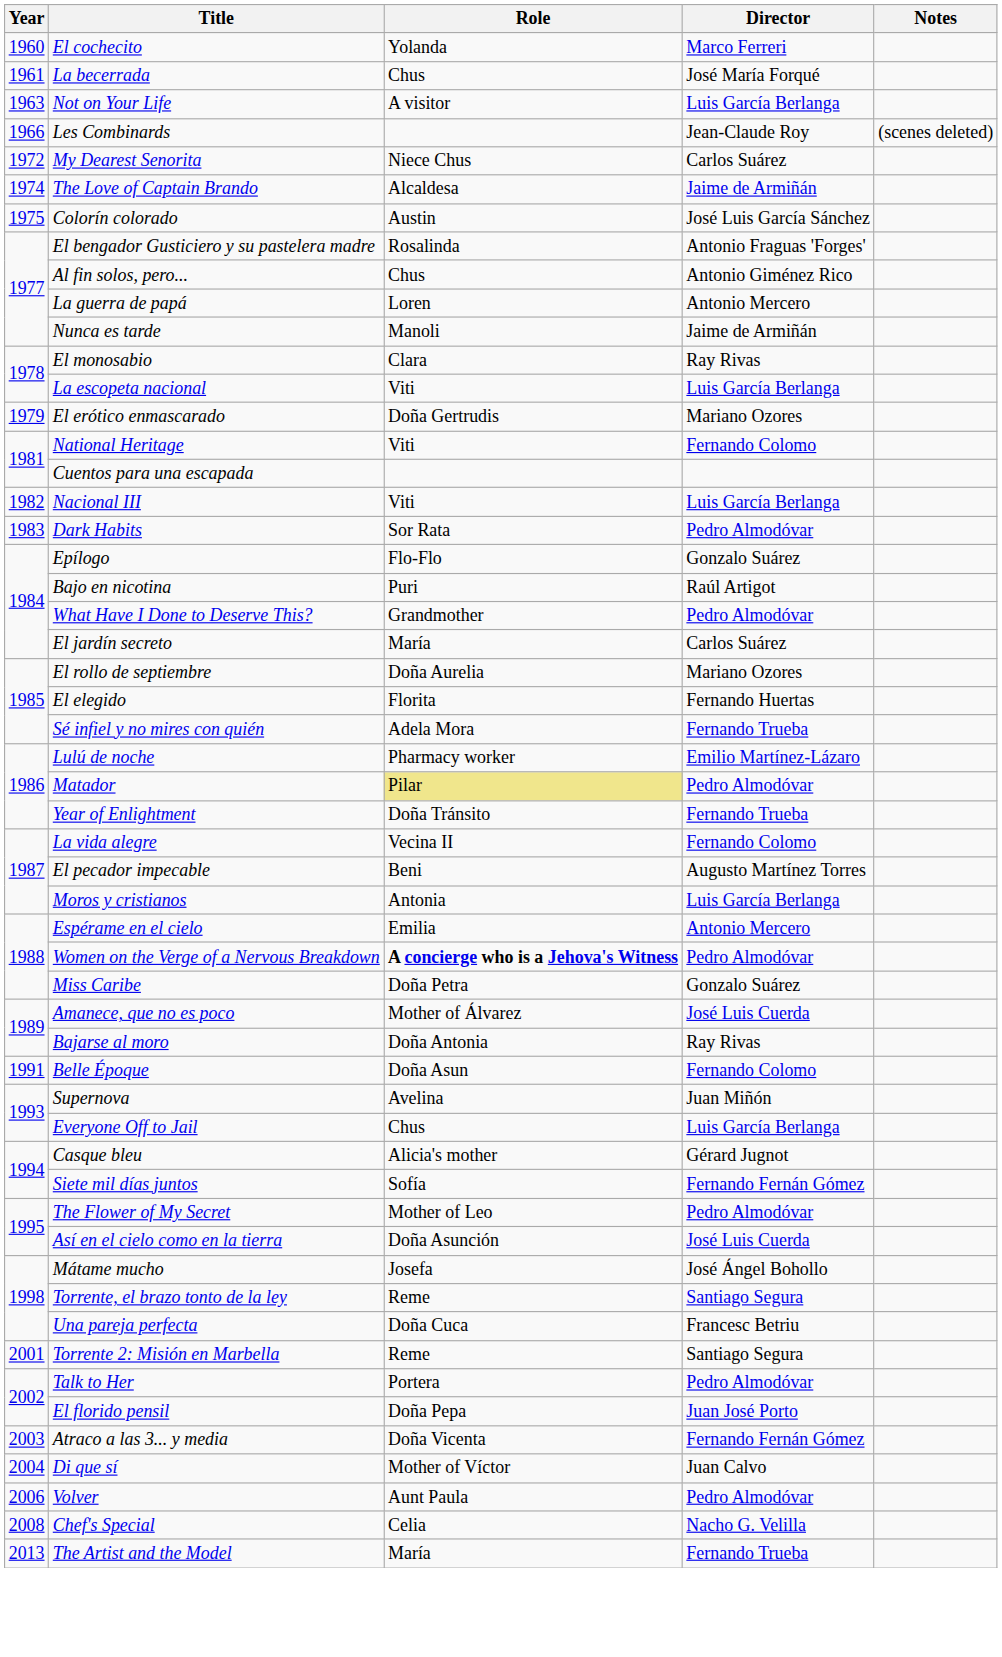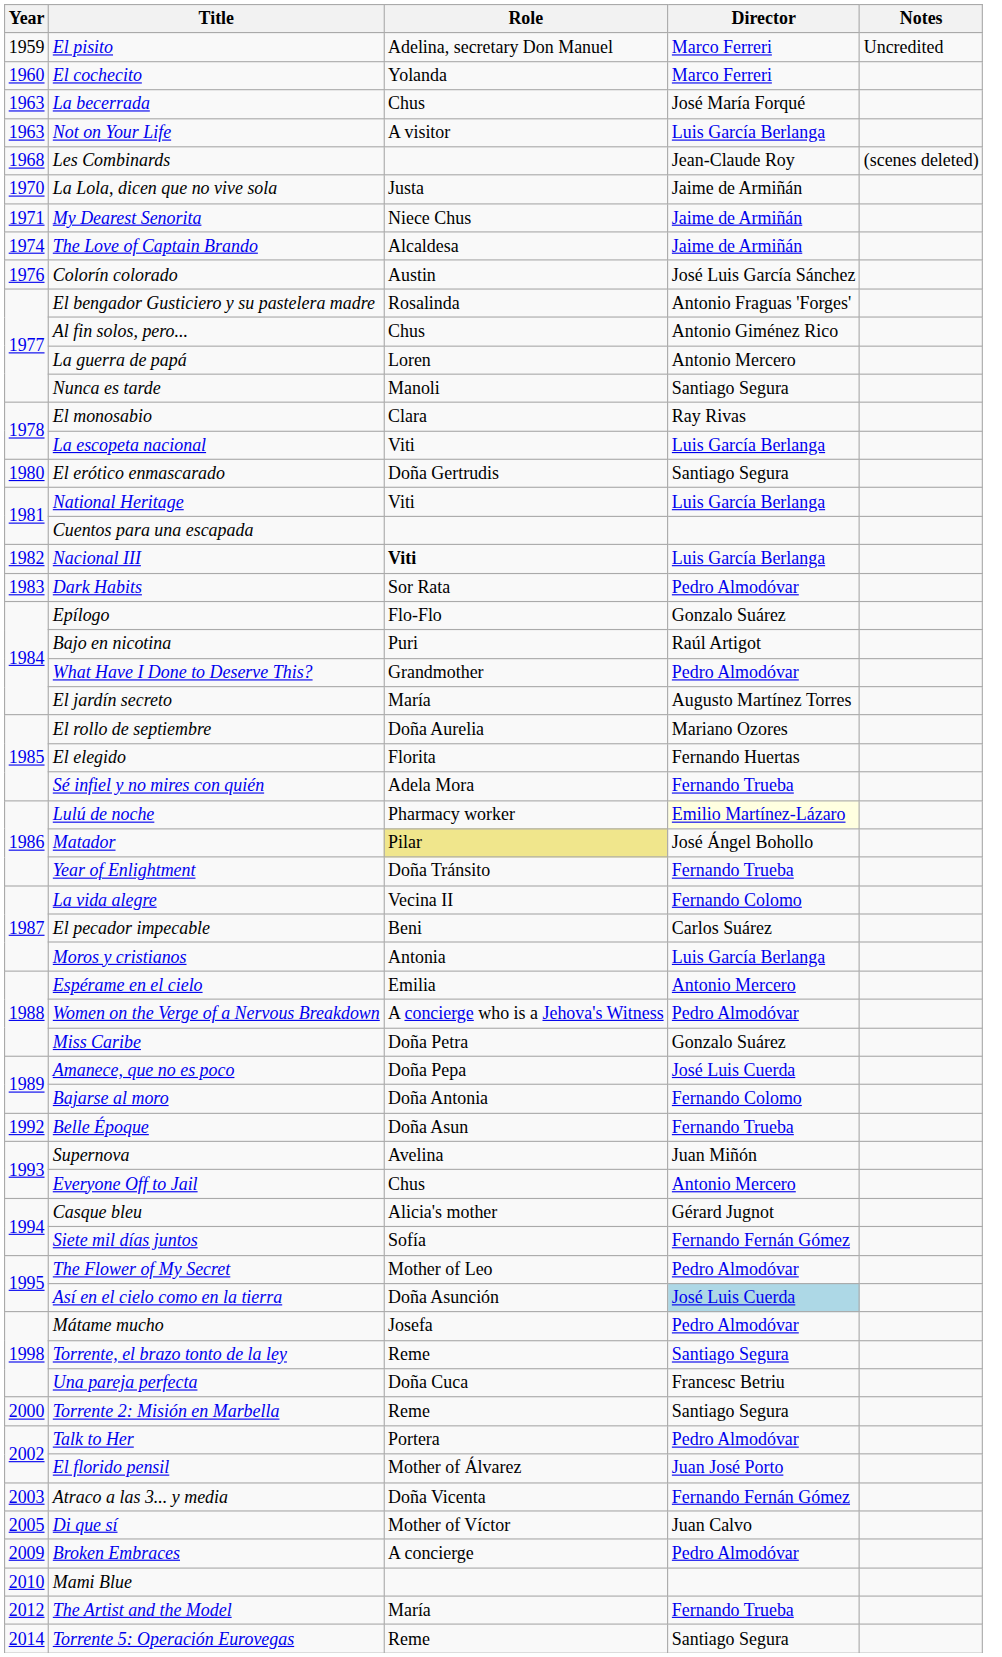 <table class="wikitable sortable" border="1">
 <tr>
 <th>Year</th>
 <th>Title</th>
 <th>Role</th>
 <th>Director</th>
 <th>Notes</th>
 </tr>
 <tr>
+<td>1959</td>
+<td><em><a href='#'>El pisito</a></em></td>
+<td>Adelina, secretary Don Manuel</td>
+<td><a href='#'>Marco Ferreri</a></td>
+<td>Uncredited</td>
+</tr>
+<tr>
 <td><a href='#'>1960</a></td>
 <td><em><a href='#'>El cochecito</a></em></td>
 <td>Yolanda</td>
 <td><a href='#'>Marco Ferreri</a></td>
 <td></td>
 </tr>
 <tr>
-<td><a href='#'>1961</a></td>
+<td><a href='#'>1963</a></td>
 <td><em><a href='#'>La becerrada</a></em></td>
 <td>Chus</td>
 <td>José María Forqué</td>
 <td></td>
 </tr>
 <tr>
 <td><a href='#'>1963</a></td>
 <td><em><a href='#'>Not on Your Life</a></em></td>
 <td>A visitor</td>
 <td><a href='#'>Luis García Berlanga</a></td>
 <td></td>
 </tr>
 <tr>
-<td><a href='#'>1966</a></td>
+<td><a href='#'>1968</a></td>
 <td><em>Les Combinards</em></td>
 <td></td>
 <td>Jean-Claude Roy</td>
 <td>(scenes deleted)</td>
 </tr>
 <tr>
-<td><a href='#'>1972</a></td>
+<td><a href='#'>1970</a></td>
+<td><em>La Lola, dicen que no vive sola</em></td>
+<td>Justa</td>
+<td>Jaime de Armiñán</td>
+<td></td>
+</tr>
+<tr>
+<td><a href='#'>1971</a></td>
 <td><em><a href='#'>My Dearest Senorita</a></em></td>
 <td>Niece Chus</td>
-<td>Carlos Suárez</td>
+<td><a href='#'>Jaime de Armiñán</a></td>
 <td></td>
 </tr>
 <tr>
 <td><a href='#'>1974</a></td>
 <td><em><a href='#'>The Love of Captain Brando</a></em></td>
 <td>Alcaldesa</td>
 <td><a href='#'>Jaime de Armiñán</a></td>
 <td></td>
 </tr>
 <tr>
-<td><a href='#'>1975</a></td>
+<td><a href='#'>1976</a></td>
 <td><em>Colorín colorado</em></td>
 <td>Austin</td>
 <td>José Luis García Sánchez</td>
 <td></td>
 </tr>
 <tr>
 <td rowspan=4><a href='#'>1977</a></td>
 <td><em>El bengador Gusticiero y su pastelera madre</em></td>
 <td>Rosalinda</td>
 <td>Antonio Fraguas 'Forges'</td>
 <td></td>
 </tr>
 <tr>
 <td><em>Al fin solos, pero...</em></td>
 <td>Chus</td>
 <td>Antonio Giménez Rico</td>
 <td></td>
 </tr>
 <tr>
 <td><em>La guerra de papá</em></td>
 <td>Loren</td>
 <td>Antonio Mercero</td>
 <td></td>
 </tr>
 <tr>
 <td><em>Nunca es tarde</em></td>
 <td>Manoli</td>
-<td>Jaime de Armiñán</td>
+<td>Santiago Segura</td>
 <td></td>
 </tr>
 <tr>
 <td rowspan=2><a href='#'>1978</a></td>
 <td><em>El monosabio</em></td>
 <td>Clara</td>
 <td>Ray Rivas</td>
 <td></td>
 </tr>
 <tr>
 <td><em><a href='#'>La escopeta nacional</a></em></td>
 <td>Viti</td>
 <td><a href='#'>Luis García Berlanga</a></td>
 <td></td>
 </tr>
 <tr>
-<td><a href='#'>1979</a></td>
+<td><a href='#'>1980</a></td>
 <td><em>El erótico enmascarado</em></td>
 <td>Doña Gertrudis</td>
-<td>Mariano Ozores</td>
+<td>Santiago Segura</td>
 <td></td>
 </tr>
 <tr>
 <td rowspan=2><a href='#'>1981</a></td>
 <td><em><a href='#'>National Heritage</a></em></td>
 <td>Viti</td>
-<td><a href='#'>Fernando Colomo</a></td>
+<td><a href='#'>Luis García Berlanga</a></td>
 <td></td>
 </tr>
 <tr>
 <td><em>Cuentos para una escapada</em></td>
 <td></td>
 <td></td>
 <td></td>
 </tr>
 <tr>
 <td><a href='#'>1982</a></td>
 <td><em><a href='#'>Nacional III</a></em></td>
-<td>Viti</td>
+<td><strong>Viti</strong></td>
 <td><a href='#'>Luis García Berlanga</a></td>
 <td></td>
 </tr>
 <tr>
 <td><a href='#'>1983</a></td>
 <td><em><a href='#'>Dark Habits</a></em></td>
 <td>Sor Rata</td>
 <td><a href='#'>Pedro Almodóvar</a></td>
 <td></td>
 </tr>
 <tr>
 <td rowspan=4><a href='#'>1984</a></td>
 <td><em>Epílogo</em></td>
 <td>Flo-Flo</td>
 <td>Gonzalo Suárez</td>
 <td></td>
 </tr>
 <tr>
 <td><em>Bajo en nicotina</em></td>
 <td>Puri</td>
 <td>Raúl Artigot</td>
 <td></td>
 </tr>
 <tr>
 <td><em><a href='#'>What Have I Done to Deserve This?</a></em></td>
 <td>Grandmother</td>
 <td><a href='#'>Pedro Almodóvar</a></td>
 <td></td>
 </tr>
 <tr>
 <td><em>El jardín secreto</em></td>
 <td>María</td>
-<td>Carlos Suárez</td>
+<td>Augusto Martínez Torres</td>
 <td></td>
 </tr>
 <tr>
 <td rowspan=3><a href='#'>1985</a></td>
 <td><em>El rollo de septiembre</em></td>
 <td>Doña Aurelia</td>
 <td>Mariano Ozores</td>
 <td></td>
 </tr>
 <tr>
 <td><em>El elegido</em></td>
 <td>Florita</td>
 <td>Fernando Huertas</td>
 <td></td>
 </tr>
 <tr>
 <td><em><a href='#'>Sé infiel y no mires con quién</a></em></td>
 <td>Adela Mora</td>
 <td><a href='#'>Fernando Trueba</a></td>
 <td></td>
 </tr>
 <tr>
 <td rowspan=3><a href='#'>1986</a></td>
 <td><em><a href='#'>Lulú de noche</a></em></td>
 <td>Pharmacy worker</td>
-<td><a href='#'>Emilio Martínez-Lázaro</a></td>
+<td style="background: lightyellow;"><a href='#'>Emilio Martínez-Lázaro</a></td>
 <td></td>
 </tr>
 <tr>
 <td><em><a href='#'>Matador</a></em></td>
 <td style="background: khaki;">Pilar</td>
-<td><a href='#'>Pedro Almodóvar</a></td>
+<td>José Ángel Bohollo</td>
 <td></td>
 </tr>
 <tr>
 <td><em><a href='#'>Year of Enlightment</a></em></td>
 <td>Doña Tránsito</td>
 <td><a href='#'>Fernando Trueba</a></td>
 <td></td>
 </tr>
 <tr>
 <td rowspan=3><a href='#'>1987</a></td>
 <td><em><a href='#'>La vida alegre</a></em></td>
 <td>Vecina II</td>
 <td><a href='#'>Fernando Colomo</a></td>
 <td></td>
 </tr>
 <tr>
 <td><em>El pecador impecable</em></td>
 <td>Beni</td>
-<td>Augusto Martínez Torres</td>
+<td>Carlos Suárez</td>
 <td></td>
 </tr>
 <tr>
 <td><em><a href='#'>Moros y cristianos</a></em></td>
 <td>Antonia</td>
 <td><a href='#'>Luis García Berlanga</a></td>
 <td></td>
 </tr>
 <tr>
 <td rowspan=3><a href='#'>1988</a></td>
 <td><em><a href='#'>Espérame en el cielo</a></em></td>
 <td>Emilia</td>
 <td><a href='#'>Antonio Mercero</a></td>
 <td></td>
 </tr>
 <tr>
 <td><em><a href='#'>Women on the Verge of a Nervous Breakdown</a></em></td>
-<td><strong>A <a href='#'>concierge</a> who is a <a href='#'>Jehova's Witness</a></strong></td>
+<td>A <a href='#'>concierge</a> who is a <a href='#'>Jehova's Witness</a></td>
 <td><a href='#'>Pedro Almodóvar</a></td>
 <td></td>
 </tr>
 <tr>
 <td><em><a href='#'>Miss Caribe</a></em></td>
 <td>Doña Petra</td>
 <td>Gonzalo Suárez</td>
 <td></td>
 </tr>
 <tr>
 <td rowspan=2><a href='#'>1989</a></td>
 <td><em><a href='#'>Amanece, que no es poco</a></em></td>
-<td>Mother of Álvarez</td>
+<td>Doña Pepa</td>
 <td><a href='#'>José Luis Cuerda</a></td>
 <td></td>
 </tr>
 <tr>
 <td><em><a href='#'>Bajarse al moro</a></em></td>
 <td>Doña Antonia</td>
-<td>Ray Rivas</td>
+<td><a href='#'>Fernando Colomo</a></td>
 <td></td>
 </tr>
 <tr>
-<td><a href='#'>1991</a></td>
+<td><a href='#'>1992</a></td>
 <td><em><a href='#'>Belle Époque</a></em></td>
 <td>Doña Asun</td>
-<td><a href='#'>Fernando Colomo</a></td>
+<td><a href='#'>Fernando Trueba</a></td>
 <td></td>
 </tr>
 <tr>
 <td rowspan=2><a href='#'>1993</a></td>
 <td><em>Supernova</em></td>
 <td>Avelina</td>
 <td>Juan Miñón</td>
 <td></td>
 </tr>
 <tr>
 <td><em><a href='#'>Everyone Off to Jail</a></em></td>
 <td>Chus</td>
-<td><a href='#'>Luis García Berlanga</a></td>
+<td><a href='#'>Antonio Mercero</a></td>
 <td></td>
 </tr>
 <tr>
 <td rowspan=2><a href='#'>1994</a></td>
 <td><em>Casque bleu</em></td>
 <td>Alicia's mother</td>
 <td>Gérard Jugnot</td>
 <td></td>
 </tr>
 <tr>
 <td><em><a href='#'>Siete mil días juntos</a></em></td>
 <td>Sofía</td>
 <td><a href='#'>Fernando Fernán Gómez</a></td>
 <td></td>
 </tr>
 <tr>
 <td rowspan=2><a href='#'>1995</a></td>
 <td><em><a href='#'>The Flower of My Secret</a></em></td>
 <td>Mother of Leo</td>
 <td><a href='#'>Pedro Almodóvar</a></td>
 <td></td>
 </tr>
 <tr>
 <td><em><a href='#'>Así en el cielo como en la tierra</a></em></td>
 <td>Doña Asunción</td>
-<td><a href='#'>José Luis Cuerda</a></td>
+<td style="background: lightblue;"><a href='#'>José Luis Cuerda</a></td>
 <td></td>
 </tr>
 <tr>
 <td rowspan=3><a href='#'>1998</a></td>
 <td><em>Mátame mucho</em></td>
 <td>Josefa</td>
-<td>José Ángel Bohollo</td>
+<td><a href='#'>Pedro Almodóvar</a></td>
 <td></td>
 </tr>
 <tr>
 <td><em><a href='#'>Torrente, el brazo tonto de la ley</a></em></td>
 <td>Reme</td>
 <td><a href='#'>Santiago Segura</a></td>
 <td></td>
 </tr>
 <tr>
 <td><em><a href='#'>Una pareja perfecta</a></em></td>
 <td>Doña Cuca</td>
 <td>Francesc Betriu</td>
 <td></td>
 </tr>
 <tr>
-<td><a href='#'>2001</a></td>
+<td><a href='#'>2000</a></td>
 <td><em><a href='#'>Torrente 2: Misión en Marbella</a></em></td>
 <td>Reme</td>
 <td>Santiago Segura</td>
 <td></td>
 </tr>
 <tr>
 <td rowspan=2><a href='#'>2002</a></td>
 <td><em><a href='#'>Talk to Her</a></em></td>
 <td>Portera</td>
 <td><a href='#'>Pedro Almodóvar</a></td>
 <td></td>
 </tr>
 <tr>
 <td><em><a href='#'>El florido pensil</a></em></td>
-<td>Doña Pepa</td>
+<td>Mother of Álvarez</td>
 <td><a href='#'>Juan José Porto</a></td>
 <td></td>
 </tr>
 <tr>
 <td><a href='#'>2003</a></td>
 <td><em>Atraco a las 3... y media</em></td>
 <td>Doña Vicenta</td>
 <td><a href='#'>Fernando Fernán Gómez</a></td>
 <td></td>
 </tr>
 <tr>
-<td><a href='#'>2004</a></td>
+<td><a href='#'>2005</a></td>
 <td><em><a href='#'>Di que sí</a></em></td>
 <td>Mother of Víctor</td>
 <td>Juan Calvo</td>
 <td></td>
 </tr>
 <tr>
-<td><a href='#'>2006</a></td>
-<td><em><a href='#'>Volver</a></em></td>
-<td>Aunt Paula</td>
+<td><a href='#'>2009</a></td>
+<td><em><a href='#'>Broken Embraces</a></em></td>
+<td>A concierge</td>
 <td><a href='#'>Pedro Almodóvar</a></td>
 <td></td>
 </tr>
 <tr>
-<td><a href='#'>2008</a></td>
-<td><em><a href='#'>Chef's Special</a></em></td>
-<td>Celia</td>
-<td><a href='#'>Nacho G. Velilla</a></td>
+<td><a href='#'>2010</a></td>
+<td><em>Mami Blue</em></td>
+<td></td>
+<td></td>
 <td></td>
 </tr>
 <tr>
-<td><a href='#'>2013</a></td>
+<td><a href='#'>2012</a></td>
 <td><em><a href='#'>The Artist and the Model</a></em></td>
 <td>María</td>
 <td><a href='#'>Fernando Trueba</a></td>
 <td></td>
 </tr>
+<tr>
+<td><a href='#'>2014</a></td>
+<td><em><a href='#'>Torrente 5: Operación Eurovegas</a></em></td>
+<td>Reme</td>
+<td>Santiago Segura</td>
+<td></td>
+</tr>
 </table>
